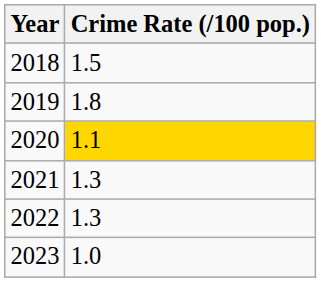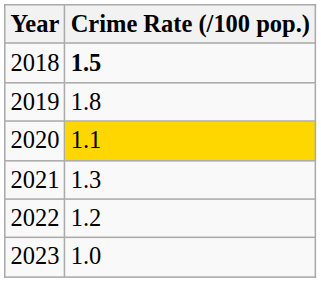 <table class="wikitable">
 <tr>
 <th>Year</th>
 <th>Crime Rate (/100 pop.)</th>
 </tr>
 <tr>
 <td>2018</td>
-<td>1.5</td>
+<td><strong>1.5</strong></td>
 </tr>
 <tr>
 <td>2019</td>
 <td>1.8</td>
 </tr>
 <tr>
 <td>2020</td>
 <td style="background: gold;">1.1</td>
 </tr>
 <tr>
 <td>2021</td>
 <td>1.3</td>
 </tr>
 <tr>
 <td>2022</td>
-<td>1.3</td>
+<td>1.2</td>
 </tr>
 <tr>
 <td>2023</td>
 <td>1.0</td>
 </tr>
 </table>
